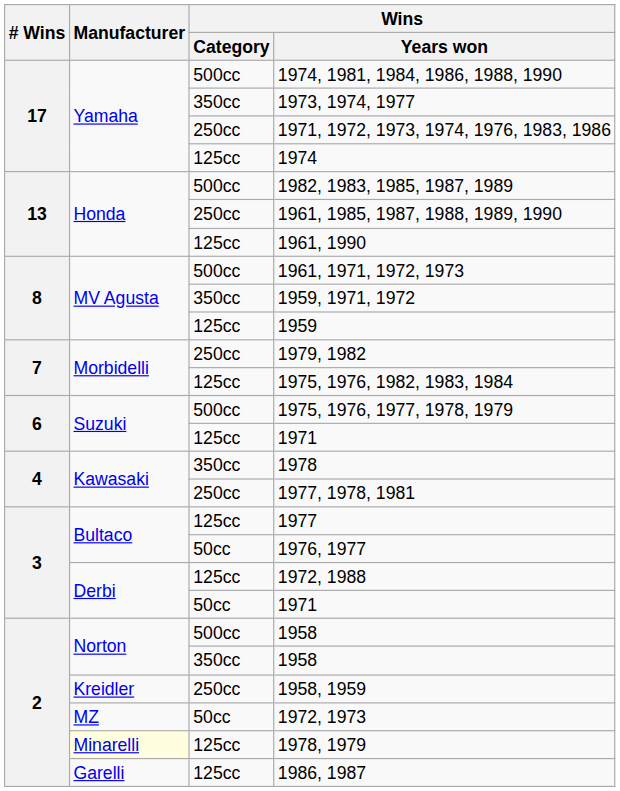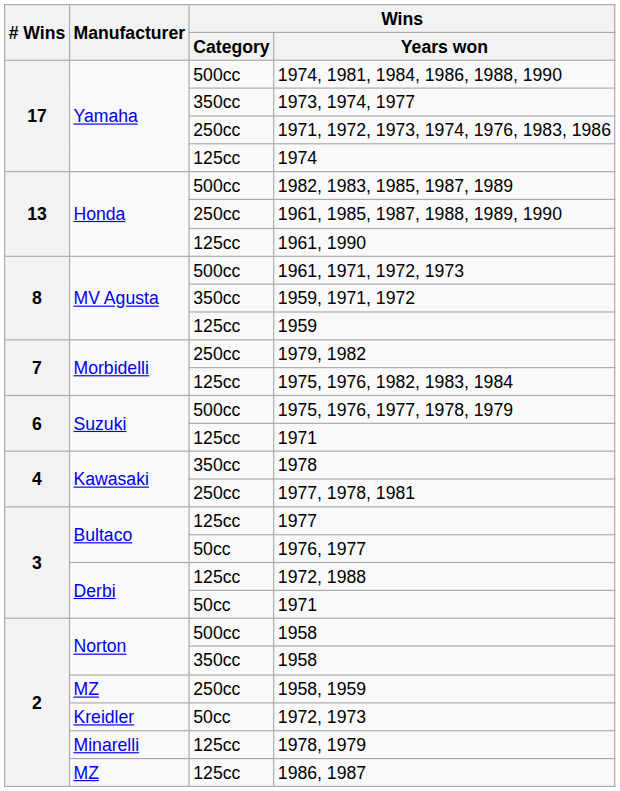 <table class="wikitable" style="font-size: 95%;">
 <tr>
 <th rowspan=2># Wins</th>
 <th rowspan=2>Manufacturer</th>
 <th colspan=2>Wins</th>
 </tr>
 <tr>
 <th>Category</th>
 <th>Years won</th>
 </tr>
 <tr>
 <th rowspan=4>17</th>
 <td rowspan=4> <a href='#'>Yamaha</a></td>
 <td>500cc</td>
 <td>1974, 1981, 1984, 1986, 1988, 1990</td>
 </tr>
 <tr>
 <td>350cc</td>
 <td>1973, 1974, 1977</td>
 </tr>
 <tr>
 <td>250cc</td>
 <td>1971, 1972, 1973, 1974, 1976, 1983, 1986</td>
 </tr>
 <tr>
 <td>125cc</td>
 <td>1974</td>
 </tr>
 <tr>
 <th rowspan=3>13</th>
 <td rowspan=3> <a href='#'>Honda</a></td>
 <td>500cc</td>
 <td>1982, 1983, 1985, 1987, 1989</td>
 </tr>
 <tr>
 <td>250cc</td>
 <td>1961, 1985, 1987, 1988, 1989, 1990</td>
 </tr>
 <tr>
 <td>125cc</td>
 <td>1961, 1990</td>
 </tr>
 <tr>
 <th rowspan=3>8</th>
 <td rowspan=3> <a href='#'>MV Agusta</a></td>
 <td>500cc</td>
 <td>1961, 1971, 1972, 1973</td>
 </tr>
 <tr>
 <td>350cc</td>
 <td>1959, 1971, 1972</td>
 </tr>
 <tr>
 <td>125cc</td>
 <td>1959</td>
 </tr>
 <tr>
 <th rowspan=2>7</th>
 <td rowspan=2> <a href='#'>Morbidelli</a></td>
 <td>250cc</td>
 <td>1979, 1982</td>
 </tr>
 <tr>
 <td>125cc</td>
 <td>1975, 1976, 1982, 1983, 1984</td>
 </tr>
 <tr>
 <th rowspan=2>6</th>
 <td rowspan=2> <a href='#'>Suzuki</a></td>
 <td>500cc</td>
 <td>1975, 1976, 1977, 1978, 1979</td>
 </tr>
 <tr>
 <td>125cc</td>
 <td>1971</td>
 </tr>
 <tr>
 <th rowspan=2>4</th>
 <td rowspan=2> <a href='#'>Kawasaki</a></td>
 <td>350cc</td>
 <td>1978</td>
 </tr>
 <tr>
 <td>250cc</td>
 <td>1977, 1978, 1981</td>
 </tr>
 <tr>
 <th rowspan=4>3</th>
 <td rowspan=2> <a href='#'>Bultaco</a></td>
 <td>125cc</td>
 <td>1977</td>
 </tr>
 <tr>
 <td>50cc</td>
 <td>1976, 1977</td>
 </tr>
 <tr>
 <td rowspan=2> <a href='#'>Derbi</a></td>
 <td>125cc</td>
 <td>1972, 1988</td>
 </tr>
 <tr>
 <td>50cc</td>
 <td>1971</td>
 </tr>
 <tr>
 <th rowspan=6>2</th>
 <td rowspan=2> <a href='#'>Norton</a></td>
 <td>500cc</td>
 <td>1958</td>
 </tr>
 <tr>
 <td>350cc</td>
 <td>1958</td>
 </tr>
 <tr>
-<td> <a href='#'>Kreidler</a></td>
+<td> <a href='#'>MZ</a></td>
 <td>250cc</td>
 <td>1958, 1959</td>
 </tr>
 <tr>
-<td> <a href='#'>MZ</a></td>
+<td> <a href='#'>Kreidler</a></td>
 <td>50cc</td>
 <td>1972, 1973</td>
 </tr>
 <tr>
-<td style="background: lightyellow;"> <a href='#'>Minarelli</a></td>
+<td> <a href='#'>Minarelli</a></td>
 <td>125cc</td>
 <td>1978, 1979</td>
 </tr>
 <tr>
-<td> <a href='#'>Garelli</a></td>
+<td> <a href='#'>MZ</a></td>
 <td>125cc</td>
 <td>1986, 1987</td>
 </tr>
 </table>
